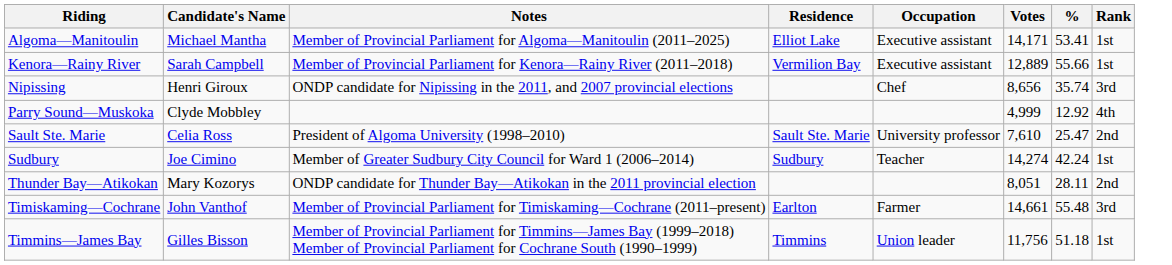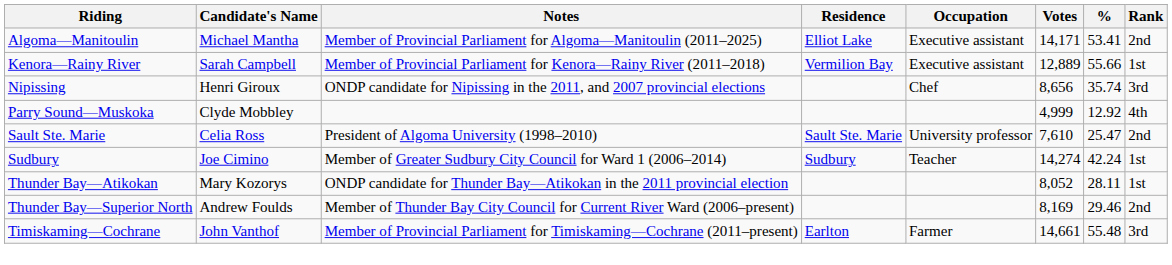 <table class="wikitable sortable">
 <tr>
 <th>Riding<br></th>
 <th>Candidate's Name</th>
 <th>Notes</th>
 <th>Residence</th>
 <th>Occupation</th>
 <th>Votes</th>
 <th>%</th>
 <th>Rank</th>
 </tr>
 <tr>
 <td><a href='#'>Algoma—Manitoulin</a></td>
 <td><a href='#'>Michael Mantha</a></td>
 <td><a href='#'>Member of Provincial Parliament</a> for <a href='#'>Algoma—Manitoulin</a> (2011–2025)</td>
 <td><a href='#'>Elliot Lake</a></td>
 <td>Executive assistant</td>
 <td>14,171</td>
 <td>53.41</td>
-<td>1st</td>
+<td>2nd</td>
 </tr>
 <tr>
 <td><a href='#'>Kenora—Rainy River</a></td>
 <td><a href='#'>Sarah Campbell</a></td>
 <td><a href='#'>Member of Provincial Parliament</a> for <a href='#'>Kenora—Rainy River</a> (2011–2018)</td>
 <td><a href='#'>Vermilion Bay</a></td>
 <td>Executive assistant</td>
 <td>12,889</td>
 <td>55.66</td>
 <td>1st</td>
 </tr>
 <tr>
 <td><a href='#'>Nipissing</a></td>
 <td>Henri Giroux</td>
 <td>ONDP candidate for <a href='#'>Nipissing</a> in the <a href='#'>2011</a>, and <a href='#'>2007 provincial elections</a></td>
 <td></td>
 <td>Chef</td>
 <td>8,656</td>
 <td>35.74</td>
 <td>3rd</td>
 </tr>
 <tr>
 <td><a href='#'>Parry Sound—Muskoka</a></td>
 <td>Clyde Mobbley</td>
 <td></td>
 <td></td>
 <td></td>
 <td>4,999</td>
 <td>12.92</td>
 <td>4th</td>
 </tr>
 <tr>
 <td><a href='#'>Sault Ste. Marie</a></td>
 <td><a href='#'>Celia Ross</a></td>
 <td>President of <a href='#'>Algoma University</a> (1998–2010)</td>
 <td><a href='#'>Sault Ste. Marie</a></td>
 <td>University professor</td>
 <td>7,610</td>
 <td>25.47</td>
 <td>2nd</td>
 </tr>
 <tr>
 <td><a href='#'>Sudbury</a></td>
 <td><a href='#'>Joe Cimino</a></td>
 <td>Member of <a href='#'>Greater Sudbury City Council</a> for Ward 1 (2006–2014)</td>
 <td><a href='#'>Sudbury</a></td>
 <td>Teacher</td>
 <td>14,274</td>
 <td>42.24</td>
 <td>1st</td>
 </tr>
 <tr>
 <td><a href='#'>Thunder Bay—Atikokan</a></td>
 <td>Mary Kozorys</td>
 <td>ONDP candidate for <a href='#'>Thunder Bay—Atikokan</a> in the <a href='#'>2011 provincial election</a></td>
 <td></td>
 <td></td>
-<td>8,051</td>
+<td>8,052</td>
 <td>28.11</td>
+<td>1st</td>
+</tr>
+<tr>
+<td><a href='#'>Thunder Bay—Superior North</a></td>
+<td>Andrew Foulds</td>
+<td>Member of <a href='#'>Thunder Bay City Council</a> for <a href='#'>Current River</a> Ward (2006–present)</td>
+<td></td>
+<td></td>
+<td>8,169</td>
+<td>29.46</td>
 <td>2nd</td>
 </tr>
 <tr>
 <td><a href='#'>Timiskaming—Cochrane</a></td>
 <td><a href='#'>John Vanthof</a></td>
 <td><a href='#'>Member of Provincial Parliament</a> for <a href='#'>Timiskaming—Cochrane</a> (2011–present)</td>
 <td><a href='#'>Earlton</a></td>
 <td>Farmer</td>
 <td>14,661</td>
 <td>55.48</td>
 <td>3rd</td>
 </tr>
-<tr>
-<td><a href='#'>Timmins—James Bay</a></td>
-<td><a href='#'>Gilles Bisson</a></td>
-<td><a href='#'>Member of Provincial Parliament</a> for <a href='#'>Timmins—James Bay</a> (1999–2018) <br> <a href='#'>Member of Provincial Parliament</a> for <a href='#'>Cochrane South</a> (1990–1999)</td>
-<td><a href='#'>Timmins</a></td>
-<td><a href='#'>Union</a> leader</td>
-<td>11,756</td>
-<td>51.18</td>
-<td>1st</td>
-</tr>
 </table>
